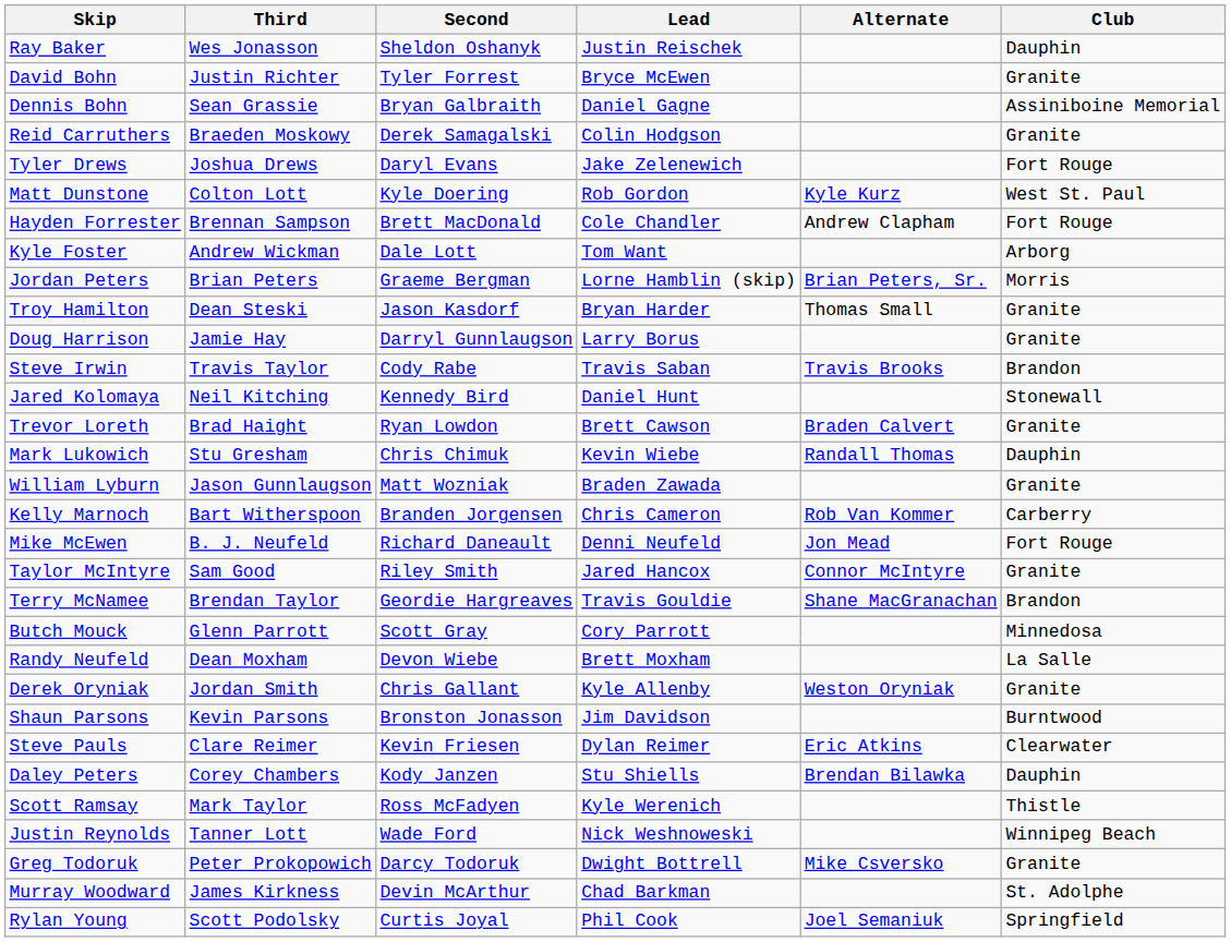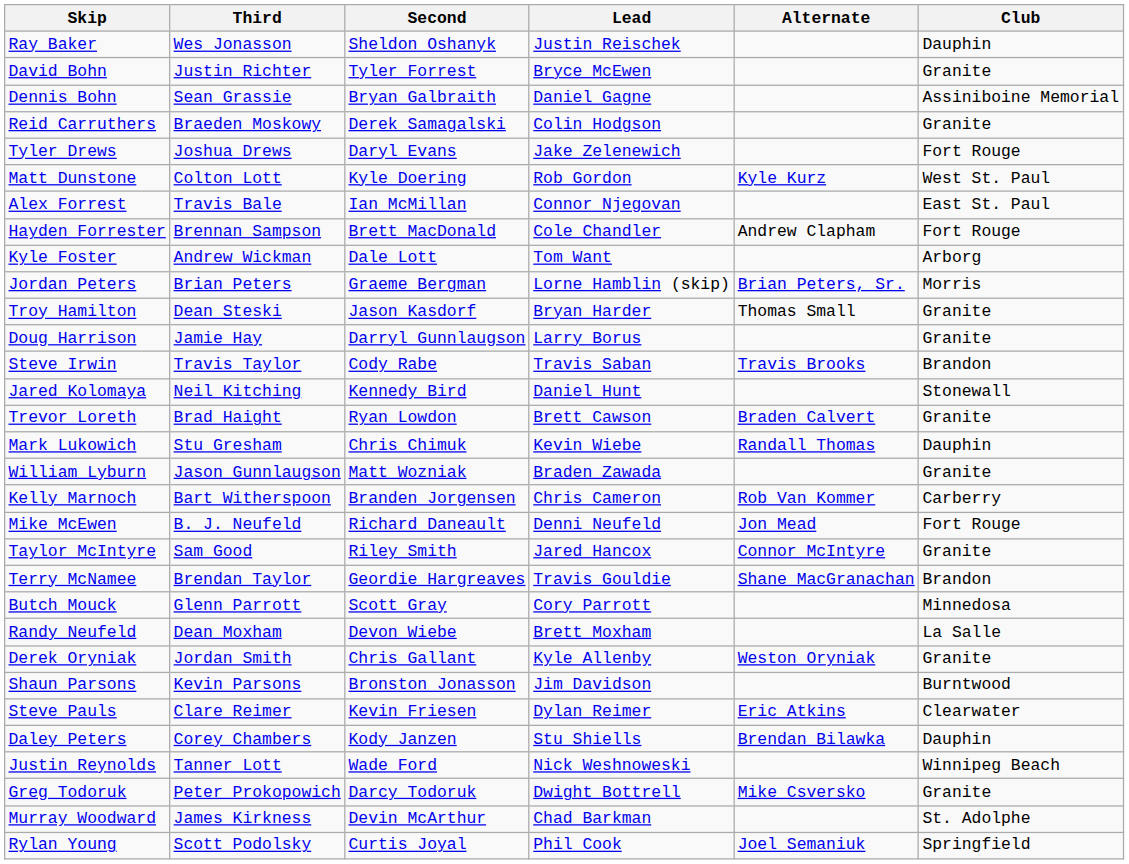 <table class="wikitable sortable">
 <tr>
 <th>Skip</th>
 <th>Third</th>
 <th>Second</th>
 <th>Lead</th>
 <th>Alternate</th>
 <th>Club</th>
 </tr>
 <tr>
 <td><a href='#'>Ray Baker</a></td>
 <td><a href='#'>Wes Jonasson</a></td>
 <td><a href='#'>Sheldon Oshanyk</a></td>
 <td><a href='#'>Justin Reischek</a></td>
 <td></td>
 <td>Dauphin</td>
 </tr>
 <tr>
 <td><a href='#'>David Bohn</a></td>
 <td><a href='#'>Justin Richter</a></td>
 <td><a href='#'>Tyler Forrest</a></td>
 <td><a href='#'>Bryce McEwen</a></td>
 <td></td>
 <td>Granite</td>
 </tr>
 <tr>
 <td><a href='#'>Dennis Bohn</a></td>
 <td><a href='#'>Sean Grassie</a></td>
 <td><a href='#'>Bryan Galbraith</a></td>
 <td><a href='#'>Daniel Gagne</a></td>
 <td></td>
 <td>Assiniboine Memorial</td>
 </tr>
 <tr>
 <td><a href='#'>Reid Carruthers</a></td>
 <td><a href='#'>Braeden Moskowy</a></td>
 <td><a href='#'>Derek Samagalski</a></td>
 <td><a href='#'>Colin Hodgson</a></td>
 <td></td>
 <td>Granite</td>
 </tr>
 <tr>
 <td><a href='#'>Tyler Drews</a></td>
 <td><a href='#'>Joshua Drews</a></td>
 <td><a href='#'>Daryl Evans</a></td>
 <td><a href='#'>Jake Zelenewich</a></td>
 <td></td>
 <td>Fort Rouge</td>
 </tr>
 <tr>
 <td><a href='#'>Matt Dunstone</a></td>
 <td><a href='#'>Colton Lott</a></td>
 <td><a href='#'>Kyle Doering</a></td>
 <td><a href='#'>Rob Gordon</a></td>
 <td><a href='#'>Kyle Kurz</a></td>
 <td>West St. Paul</td>
+</tr>
+<tr>
+<td><a href='#'>Alex Forrest</a></td>
+<td><a href='#'>Travis Bale</a></td>
+<td><a href='#'>Ian McMillan</a></td>
+<td><a href='#'>Connor Njegovan</a></td>
+<td></td>
+<td>East St. Paul</td>
 </tr>
 <tr>
 <td><a href='#'>Hayden Forrester</a></td>
 <td><a href='#'>Brennan Sampson</a></td>
 <td><a href='#'>Brett MacDonald</a></td>
 <td><a href='#'>Cole Chandler</a></td>
 <td>Andrew Clapham</td>
 <td>Fort Rouge</td>
 </tr>
 <tr>
 <td><a href='#'>Kyle Foster</a></td>
 <td><a href='#'>Andrew Wickman</a></td>
 <td><a href='#'>Dale Lott</a></td>
 <td><a href='#'>Tom Want</a></td>
 <td></td>
 <td>Arborg</td>
 </tr>
 <tr>
 <td><a href='#'>Jordan Peters</a></td>
 <td><a href='#'>Brian Peters</a></td>
 <td><a href='#'>Graeme Bergman</a></td>
 <td><a href='#'>Lorne Hamblin</a> (skip)</td>
 <td><a href='#'>Brian Peters, Sr.</a></td>
 <td>Morris</td>
 </tr>
 <tr>
 <td><a href='#'>Troy Hamilton</a></td>
 <td><a href='#'>Dean Steski</a></td>
 <td><a href='#'>Jason Kasdorf</a></td>
 <td><a href='#'>Bryan Harder</a></td>
 <td>Thomas Small</td>
 <td>Granite</td>
 </tr>
 <tr>
 <td><a href='#'>Doug Harrison</a></td>
 <td><a href='#'>Jamie Hay</a></td>
 <td><a href='#'>Darryl Gunnlaugson</a></td>
 <td><a href='#'>Larry Borus</a></td>
 <td></td>
 <td>Granite</td>
 </tr>
 <tr>
 <td><a href='#'>Steve Irwin</a></td>
 <td><a href='#'>Travis Taylor</a></td>
 <td><a href='#'>Cody Rabe</a></td>
 <td><a href='#'>Travis Saban</a></td>
 <td><a href='#'>Travis Brooks</a></td>
 <td>Brandon</td>
 </tr>
 <tr>
 <td><a href='#'>Jared Kolomaya</a></td>
 <td><a href='#'>Neil Kitching</a></td>
 <td><a href='#'>Kennedy Bird</a></td>
 <td><a href='#'>Daniel Hunt</a></td>
 <td></td>
 <td>Stonewall</td>
 </tr>
 <tr>
 <td><a href='#'>Trevor Loreth</a></td>
 <td><a href='#'>Brad Haight</a></td>
 <td><a href='#'>Ryan Lowdon</a></td>
 <td><a href='#'>Brett Cawson</a></td>
 <td><a href='#'>Braden Calvert</a></td>
 <td>Granite</td>
 </tr>
 <tr>
 <td><a href='#'>Mark Lukowich</a></td>
 <td><a href='#'>Stu Gresham</a></td>
 <td><a href='#'>Chris Chimuk</a></td>
 <td><a href='#'>Kevin Wiebe</a></td>
 <td><a href='#'>Randall Thomas</a></td>
 <td>Dauphin</td>
 </tr>
 <tr>
 <td><a href='#'>William Lyburn</a></td>
 <td><a href='#'>Jason Gunnlaugson</a></td>
 <td><a href='#'>Matt Wozniak</a></td>
 <td><a href='#'>Braden Zawada</a></td>
 <td></td>
 <td>Granite</td>
 </tr>
 <tr>
 <td><a href='#'>Kelly Marnoch</a></td>
 <td><a href='#'>Bart Witherspoon</a></td>
 <td><a href='#'>Branden Jorgensen</a></td>
 <td><a href='#'>Chris Cameron</a></td>
 <td><a href='#'>Rob Van Kommer</a></td>
 <td>Carberry</td>
 </tr>
 <tr>
 <td><a href='#'>Mike McEwen</a></td>
 <td><a href='#'>B. J. Neufeld</a></td>
 <td><a href='#'>Richard Daneault</a></td>
 <td><a href='#'>Denni Neufeld</a></td>
 <td><a href='#'>Jon Mead</a></td>
 <td>Fort Rouge</td>
 </tr>
 <tr>
 <td><a href='#'>Taylor McIntyre</a></td>
 <td><a href='#'>Sam Good</a></td>
 <td><a href='#'>Riley Smith</a></td>
 <td><a href='#'>Jared Hancox</a></td>
 <td><a href='#'>Connor McIntyre</a></td>
 <td>Granite</td>
 </tr>
 <tr>
 <td><a href='#'>Terry McNamee</a></td>
 <td><a href='#'>Brendan Taylor</a></td>
 <td><a href='#'>Geordie Hargreaves</a></td>
 <td><a href='#'>Travis Gouldie</a></td>
 <td><a href='#'>Shane MacGranachan</a></td>
 <td>Brandon</td>
 </tr>
 <tr>
 <td><a href='#'>Butch Mouck</a></td>
 <td><a href='#'>Glenn Parrott</a></td>
 <td><a href='#'>Scott Gray</a></td>
 <td><a href='#'>Cory Parrott</a></td>
 <td></td>
 <td>Minnedosa</td>
 </tr>
 <tr>
 <td><a href='#'>Randy Neufeld</a></td>
 <td><a href='#'>Dean Moxham</a></td>
 <td><a href='#'>Devon Wiebe</a></td>
 <td><a href='#'>Brett Moxham</a></td>
 <td></td>
 <td>La Salle</td>
 </tr>
 <tr>
 <td><a href='#'>Derek Oryniak</a></td>
 <td><a href='#'>Jordan Smith</a></td>
 <td><a href='#'>Chris Gallant</a></td>
 <td><a href='#'>Kyle Allenby</a></td>
 <td><a href='#'>Weston Oryniak</a></td>
 <td>Granite</td>
 </tr>
 <tr>
 <td><a href='#'>Shaun Parsons</a></td>
 <td><a href='#'>Kevin Parsons</a></td>
 <td><a href='#'>Bronston Jonasson</a></td>
 <td><a href='#'>Jim Davidson</a></td>
 <td></td>
 <td>Burntwood</td>
 </tr>
 <tr>
 <td><a href='#'>Steve Pauls</a></td>
 <td><a href='#'>Clare Reimer</a></td>
 <td><a href='#'>Kevin Friesen</a></td>
 <td><a href='#'>Dylan Reimer</a></td>
 <td><a href='#'>Eric Atkins</a></td>
 <td>Clearwater</td>
 </tr>
 <tr>
 <td><a href='#'>Daley Peters</a></td>
 <td><a href='#'>Corey Chambers</a></td>
 <td><a href='#'>Kody Janzen</a></td>
 <td><a href='#'>Stu Shiells</a></td>
 <td><a href='#'>Brendan Bilawka</a></td>
 <td>Dauphin</td>
 </tr>
 <tr>
-<td><a href='#'>Scott Ramsay</a></td>
-<td><a href='#'>Mark Taylor</a></td>
-<td><a href='#'>Ross McFadyen</a></td>
-<td><a href='#'>Kyle Werenich</a></td>
-<td></td>
-<td>Thistle</td>
-</tr>
-<tr>
 <td><a href='#'>Justin Reynolds</a></td>
 <td><a href='#'>Tanner Lott</a></td>
 <td><a href='#'>Wade Ford</a></td>
 <td><a href='#'>Nick Weshnoweski</a></td>
 <td></td>
 <td>Winnipeg Beach</td>
 </tr>
 <tr>
 <td><a href='#'>Greg Todoruk</a></td>
 <td><a href='#'>Peter Prokopowich</a></td>
 <td><a href='#'>Darcy Todoruk</a></td>
 <td><a href='#'>Dwight Bottrell</a></td>
 <td><a href='#'>Mike Csversko</a></td>
 <td>Granite</td>
 </tr>
 <tr>
 <td><a href='#'>Murray Woodward</a></td>
 <td><a href='#'>James Kirkness</a></td>
 <td><a href='#'>Devin McArthur</a></td>
 <td><a href='#'>Chad Barkman</a></td>
 <td></td>
 <td>St. Adolphe</td>
 </tr>
 <tr>
 <td><a href='#'>Rylan Young</a></td>
 <td><a href='#'>Scott Podolsky</a></td>
 <td><a href='#'>Curtis Joyal</a></td>
 <td><a href='#'>Phil Cook</a></td>
 <td><a href='#'>Joel Semaniuk</a></td>
 <td>Springfield</td>
 </tr>
 </table>
